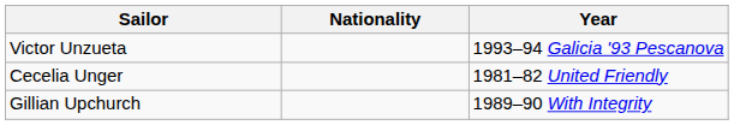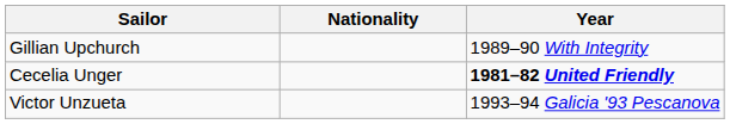 <table class=wikitable>
 <tr>
 <th style="width:15em">Sailor</th>
 <th style="width:10em">Nationality</th>
 <th>Year</th>
 </tr>
 <tr>
+<td>Gillian Upchurch</td>
+<td></td>
+<td>1989–90 <em><a href='#'>With Integrity</a></em></td>
+</tr>
+<tr>
+<td>Cecelia Unger</td>
+<td></td>
+<td><strong>1981–82 <em><a href='#'>United Friendly</a></em></strong></td>
+</tr>
+<tr>
 <td>Victor Unzueta</td>
 <td></td>
 <td>1993–94 <em><a href='#'>Galicia '93 Pescanova</a></em></td>
 </tr>
-<tr>
-<td>Cecelia Unger</td>
-<td></td>
-<td>1981–82 <em><a href='#'>United Friendly</a></em></td>
-</tr>
-<tr>
-<td>Gillian Upchurch</td>
-<td></td>
-<td>1989–90 <em><a href='#'>With Integrity</a></em></td>
-</tr>
 </table>
